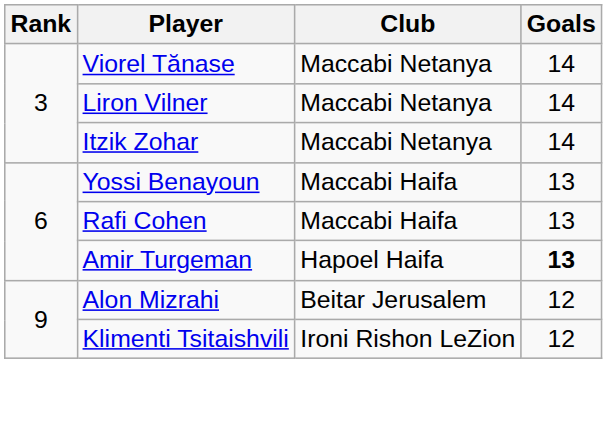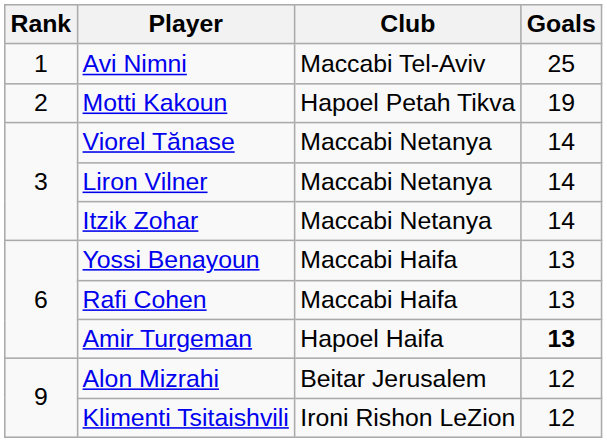 <table class="wikitable">
 <tr>
 <th>Rank</th>
 <th>Player</th>
 <th>Club</th>
 <th>Goals</th>
+</tr>
+<tr>
+<td align="center">1</td>
+<td> <a href='#'>Avi Nimni</a></td>
+<td>Maccabi Tel-Aviv</td>
+<td align="center">25</td>
+</tr>
+<tr>
+<td align="center">2</td>
+<td> <a href='#'>Motti Kakoun</a></td>
+<td>Hapoel Petah Tikva</td>
+<td align="center">19</td>
 </tr>
 <tr>
 <td rowspan="3" align="center">3</td>
 <td> <a href='#'>Viorel Tănase</a></td>
 <td>Maccabi Netanya</td>
 <td align="center">14</td>
 </tr>
 <tr>
 <td> <a href='#'>Liron Vilner</a></td>
 <td>Maccabi Netanya</td>
 <td align="center">14</td>
 </tr>
 <tr>
 <td> <a href='#'>Itzik Zohar</a></td>
 <td>Maccabi Netanya</td>
 <td align="center">14</td>
 </tr>
 <tr>
 <td rowspan="3" align="center">6</td>
 <td> <a href='#'>Yossi Benayoun</a></td>
 <td>Maccabi Haifa</td>
 <td align="center">13</td>
 </tr>
 <tr>
 <td> <a href='#'>Rafi Cohen</a></td>
 <td>Maccabi Haifa</td>
 <td align="center">13</td>
 </tr>
 <tr>
 <td> <a href='#'>Amir Turgeman</a></td>
 <td>Hapoel Haifa</td>
 <td align="center"><strong>13</strong></td>
 </tr>
 <tr>
 <td rowspan="2" align="center">9</td>
 <td> <a href='#'>Alon Mizrahi</a></td>
 <td>Beitar Jerusalem</td>
 <td align="center">12</td>
 </tr>
 <tr>
 <td> <a href='#'>Klimenti Tsitaishvili</a></td>
 <td>Ironi Rishon LeZion</td>
 <td align="center">12</td>
 </tr>
 </table>
